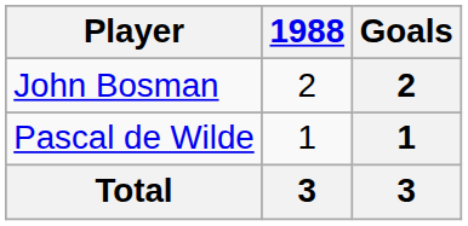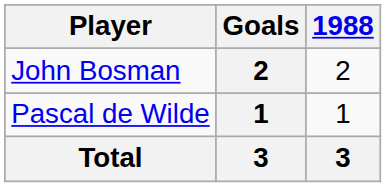 <table class="wikitable sortable" style="text-align:center;">
 <tr>
 <th>Player</th>
+<th>Goals</th>
 <th><a href='#'>1988</a></th>
-<th>Goals</th>
 </tr>
 <tr>
 <td align="left"> <a href='#'>John Bosman</a></td>
+<th>2</th>
 <td>2</td>
-<th>2</th>
 </tr>
 <tr>
 <td align="left"> <a href='#'>Pascal de Wilde</a></td>
+<th>1</th>
 <td>1</td>
-<th>1</th>
 </tr>
 <tr class="sortbottom">
 <th>Total</th>
 <th>3</th>
 <th>3</th>
 </tr>
 </table>
